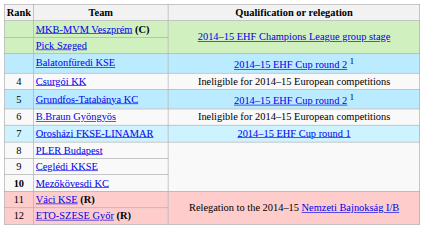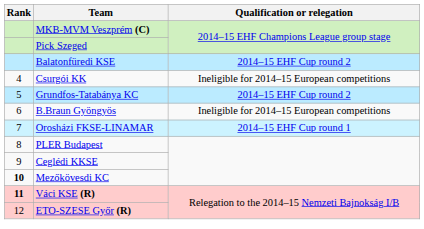 <table class="wikitable">
 <tr>
 <th>Rank</th>
 <th>Team</th>
 <th>Qualification or relegation</th>
 </tr>
 <tr>
 <td align="center" bgcolor=#D0F0C0></td>
 <td width=200 align="left" bgcolor=#D0F0C0> <a href='#'>MKB-MVM Veszprém</a> <strong>(C)</strong></td>
 <td width=380 align="center" rowspan="2" bgcolor=#D0F0C0><a href='#'>2014–15 EHF Champions League group stage</a></td>
 </tr>
 <tr>
 <td align="center" bgcolor=#D0F0C0></td>
 <td align="left" bgcolor=#D0F0C0> <a href='#'>Pick Szeged</a></td>
 </tr>
 <tr>
 <td align="center" bgcolor=#BBEBFF></td>
 <td align="left" bgcolor=#BBEBFF> <a href='#'>Balatonfüredi KSE</a></td>
-<td align="center" bgcolor=#BBEBFF><a href='#'>2014–15 EHF Cup round 2</a> <sup>1</sup></td>
+<td align="center" bgcolor=#BBEBFF><a href='#'>2014–15 EHF Cup round 2</a></td>
 </tr>
 <tr>
 <td align="center" bgcolor=>4</td>
 <td align="left" bgcolor=> <a href='#'>Csurgói KK</a></td>
 <td align="center" bgcolor=>Ineligible for 2014–15 European competitions</td>
 </tr>
 <tr>
 <td align="center" bgcolor=#BBEBFF>5</td>
 <td align="left" bgcolor=#BBEBFF> <a href='#'>Grundfos-Tatabánya KC</a></td>
-<td align="center" bgcolor=#BBEBFF><a href='#'>2014–15 EHF Cup round 2</a> <sup>1</sup></td>
+<td align="center" bgcolor=#BBEBFF><a href='#'>2014–15 EHF Cup round 2</a></td>
 </tr>
 <tr>
 <td align="center" bgcolor=>6</td>
 <td align="left" bgcolor=> <a href='#'>B.Braun Gyöngyös</a></td>
 <td align="center" bgcolor=>Ineligible for 2014–15 European competitions</td>
 </tr>
 <tr>
 <td align="center" bgcolor=#CCF3FF>7</td>
 <td align="left" bgcolor=#CCF3FF> <a href='#'>Orosházi FKSE-LINAMAR</a></td>
 <td align="center" bgcolor=#CCF3FF><a href='#'>2014–15 EHF Cup round 1</a></td>
 </tr>
 <tr>
 <td align="center" bgcolor=>8</td>
 <td align="left" bgcolor=> <a href='#'>PLER Budapest</a></td>
 </tr>
 <tr>
 <td align="center" bgcolor=>9</td>
 <td align="left" bgcolor=> <a href='#'>Ceglédi KKSE</a></td>
 </tr>
 <tr>
 <td align="center" bgcolor=><strong>10</strong></td>
 <td align="left" bgcolor=> <a href='#'>Mezőkövesdi KC</a></td>
 </tr>
 <tr>
-<td align="center" bgcolor=#FFCCCC>11</td>
+<td align="center" bgcolor=#FFCCCC><strong>11</strong></td>
 <td align="left" bgcolor=#FFCCCC> <a href='#'>Váci KSE</a> <strong>(R)</strong></td>
 <td align="center" rowspan="2" bgcolor=#FFCCCC>Relegation to the 2014–15 <a href='#'>Nemzeti Bajnokság I/B</a></td>
 </tr>
 <tr>
 <td align="center" bgcolor=#FFCCCC>12</td>
 <td align="left" bgcolor=#FFCCCC> <a href='#'>ETO-SZESE Győr</a> <strong>(R)</strong></td>
 </tr>
 </table>
